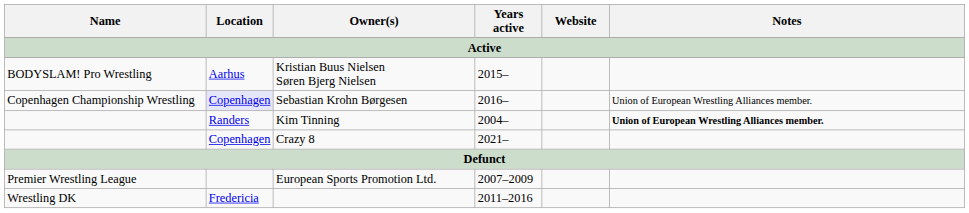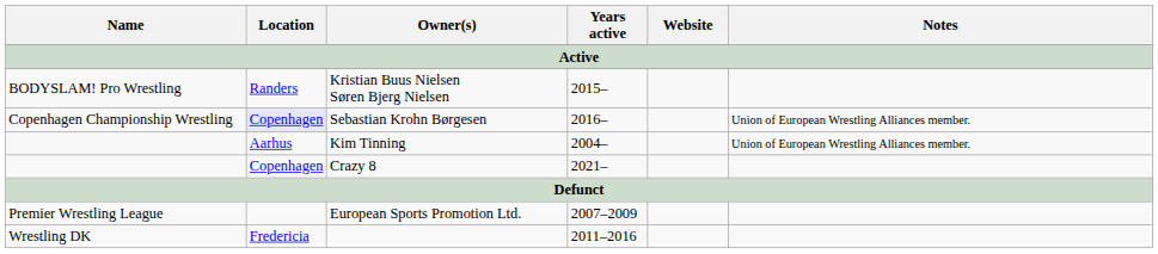 <table class="wikitable sortable" style="text-align: left;">
 <tr>
 <th width="21%">Name</th>
 <th width="7%">Location</th>
 <th width="21%">Owner(s)</th>
 <th width="7%">Years active</th>
 <th width="7%">Website</th>
 <th width="55%">Notes</th>
 </tr>
 <tr valign="top">
 </tr>
 <tr>
 <td colspan=7 style="background: #ccddcc;" align=center><strong>Active</strong></td>
 </tr>
 <tr>
 </tr>
 <tr>
 <td>BODYSLAM! Pro Wrestling</td>
-<td><a href='#'>Aarhus</a></td>
+<td><a href='#'>Randers</a></td>
 <td>Kristian Buus Nielsen<br>Søren Bjerg Nielsen</td>
 <td>2015–</td>
 <td></td>
 <td></td>
 </tr>
 <tr>
 <td>Copenhagen Championship Wrestling</td>
 <td style="background: lavender;"><a href='#'>Copenhagen</a></td>
 <td>Sebastian Krohn Børgesen</td>
 <td>2016–</td>
 <td></td>
 <td><small>Union of European Wrestling Alliances member.</small></td>
 </tr>
 <tr>
 <td></td>
-<td><a href='#'>Randers</a></td>
+<td><a href='#'>Aarhus</a></td>
 <td>Kim Tinning</td>
 <td>2004–</td>
 <td></td>
-<td><strong> <small>Union of European Wrestling Alliances member.</small></strong></td>
+<td> <small>Union of European Wrestling Alliances member.</small></td>
 </tr>
 <tr>
 <td></td>
 <td><a href='#'>Copenhagen</a></td>
 <td>Crazy 8</td>
 <td>2021–</td>
 <td></td>
 <td></td>
 </tr>
 <tr>
 <td colspan=7 style="background: #ccddcc;" align=center><strong>Defunct</strong></td>
 </tr>
 <tr>
 <td>Premier Wrestling League</td>
 <td></td>
 <td>European Sports Promotion Ltd.</td>
 <td>2007–2009</td>
 <td></td>
 <td></td>
 </tr>
 <tr>
 <td>Wrestling DK</td>
 <td><a href='#'>Fredericia</a></td>
 <td></td>
 <td>2011–2016</td>
 <td></td>
 <td></td>
 </tr>
 </table>
